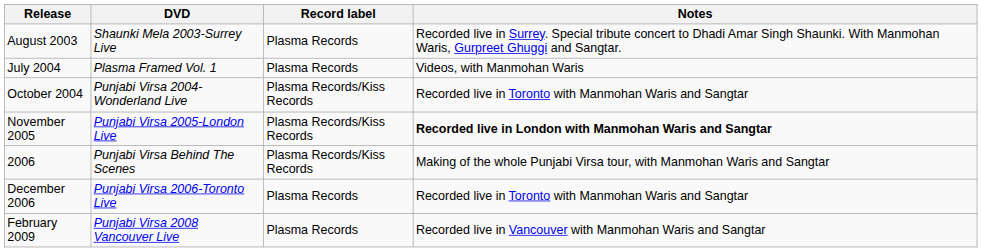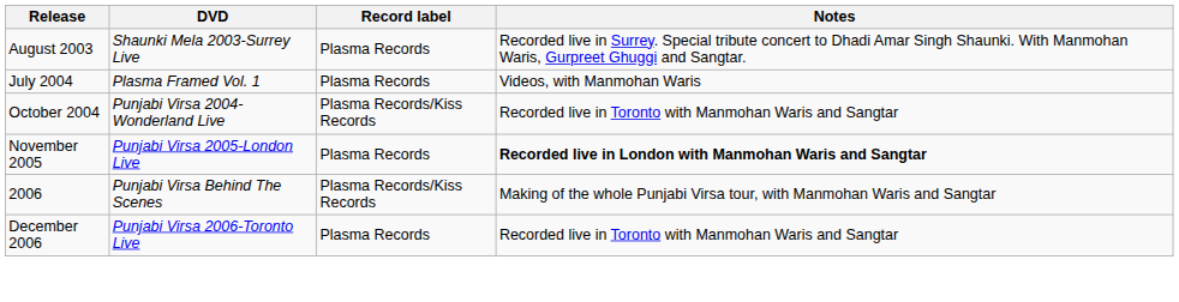 <table class="wikitable">
 <tr>
 <th>Release</th>
 <th>DVD</th>
 <th>Record label</th>
 <th>Notes</th>
 </tr>
 <tr>
 <td>August 2003</td>
 <td><em>Shaunki Mela 2003-Surrey Live</em></td>
 <td>Plasma Records</td>
 <td>Recorded live in <a href='#'>Surrey</a>. Special tribute concert to Dhadi Amar Singh Shaunki. With Manmohan Waris, <a href='#'>Gurpreet Ghuggi</a> and Sangtar.</td>
 </tr>
 <tr>
 <td>July 2004</td>
 <td><em>Plasma Framed Vol. 1</em></td>
 <td>Plasma Records</td>
 <td>Videos, with Manmohan Waris</td>
 </tr>
 <tr>
 <td>October 2004</td>
 <td><em>Punjabi Virsa 2004-Wonderland Live</em></td>
 <td>Plasma Records/Kiss Records</td>
 <td>Recorded live in <a href='#'>Toronto</a> with Manmohan Waris and Sangtar</td>
 </tr>
 <tr>
 <td>November 2005</td>
 <td><em><a href='#'>Punjabi Virsa 2005-London Live</a></em></td>
-<td>Plasma Records/Kiss Records</td>
+<td>Plasma Records</td>
 <td><strong>Recorded live in London with Manmohan Waris and Sangtar</strong></td>
 </tr>
 <tr>
 <td>2006</td>
 <td><em>Punjabi Virsa Behind The Scenes</em></td>
 <td>Plasma Records/Kiss Records</td>
 <td>Making of the whole Punjabi Virsa tour, with Manmohan Waris and Sangtar</td>
 </tr>
 <tr>
 <td>December 2006</td>
 <td><em><a href='#'>Punjabi Virsa 2006-Toronto Live</a></em></td>
 <td>Plasma Records</td>
 <td>Recorded live in <a href='#'>Toronto</a> with Manmohan Waris and Sangtar</td>
 </tr>
-<tr>
-<td>February 2009</td>
-<td><em><a href='#'>Punjabi Virsa 2008 Vancouver Live</a></em></td>
-<td>Plasma Records</td>
-<td>Recorded live in <a href='#'>Vancouver</a> with Manmohan Waris and Sangtar</td>
-</tr>
 </table>
